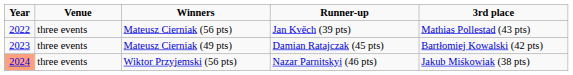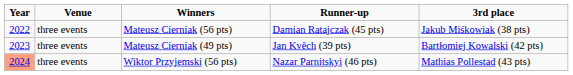 <table class="wikitable">
 <tr align=center>
 <td width=40px  ><strong>Year</strong></td>
 <td width=130px ><strong>Venue</strong></td>
 <td width=230px ><strong>Winners</strong></td>
 <td width=230px ><strong>Runner-up</strong></td>
 <td width=230px ><strong>3rd place</strong></td>
 </tr>
 <tr>
 <td align=center><a href='#'>2022</a></td>
 <td>three events</td>
 <td> <a href='#'>Mateusz Cierniak</a> (56 pts)</td>
-<td> <a href='#'>Jan Kvěch</a> (39 pts)</td>
-<td> <a href='#'>Mathias Pollestad</a> (43 pts)</td>
+<td> <a href='#'>Damian Ratajczak</a> (45 pts)</td>
+<td> <a href='#'>Jakub Miśkowiak</a> (38 pts)</td>
 </tr>
 <tr>
 <td align=center><a href='#'>2023</a></td>
 <td>three events</td>
 <td> <a href='#'>Mateusz Cierniak</a> (49 pts)</td>
-<td> <a href='#'>Damian Ratajczak</a> (45 pts)</td>
+<td> <a href='#'>Jan Kvěch</a> (39 pts)</td>
 <td> <a href='#'>Bartłomiej Kowalski</a> (42 pts)</td>
 </tr>
 <tr>
 <td align=center style="background: lightsalmon;"><a href='#'>2024</a></td>
 <td>three events</td>
 <td> <a href='#'>Wiktor Przyjemski</a> (56 pts)</td>
 <td> <a href='#'>Nazar Parnitskyi</a> (46 pts)</td>
-<td> <a href='#'>Jakub Miśkowiak</a> (38 pts)</td>
+<td> <a href='#'>Mathias Pollestad</a> (43 pts)</td>
 </tr>
 </table>
